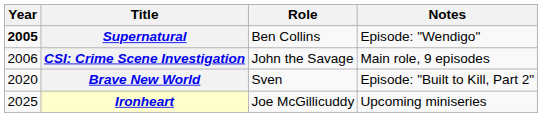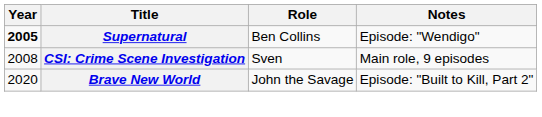 <table class="wikitable plainrowheaders sortable">
 <tr>
 <th>Year</th>
 <th>Title</th>
 <th>Role</th>
 <th class="unsortable">Notes</th>
 </tr>
 <tr>
 <td><strong>2005</strong></td>
 <th scope="row"><em><a href='#'>Supernatural</a></em></th>
 <td>Ben Collins</td>
 <td>Episode: "Wendigo"</td>
 </tr>
 <tr>
-<td>2006</td>
+<td>2008</td>
 <th scope="row"><em><a href='#'>CSI: Crime Scene Investigation</a></em></th>
-<td>John the Savage</td>
+<td>Sven</td>
 <td>Main role, 9 episodes</td>
 </tr>
 <tr>
 <td>2020</td>
 <th scope="row"><em><a href='#'>Brave New World</a></em></th>
-<td>Sven</td>
+<td>John the Savage</td>
 <td>Episode: "Built to Kill, Part 2"</td>
 </tr>
-<tr>
-<td>2025</td>
-<th scope="row"style="background:#FFFFCC;"><em><a href='#'>Ironheart</a></em> </th>
-<td>Joe McGillicuddy</td>
-<td>Upcoming miniseries</td>
-</tr>
 </table>
